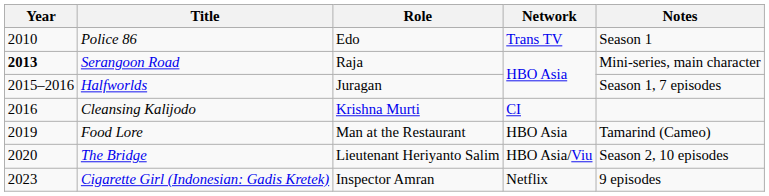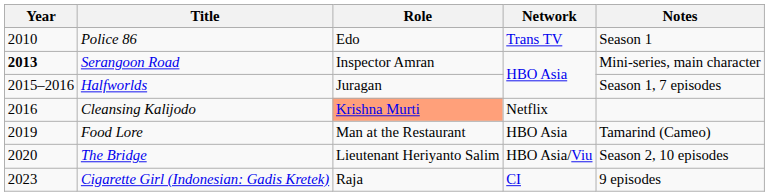 <table class="wikitable">
 <tr>
 <th>Year</th>
 <th>Title</th>
 <th>Role</th>
 <th>Network</th>
 <th class="unsortable">Notes</th>
 </tr>
 <tr>
 <td>2010</td>
 <td><em>Police 86</em></td>
 <td>Edo</td>
 <td><a href='#'>Trans TV</a></td>
 <td>Season 1</td>
 </tr>
 <tr>
 <td><strong>2013</strong></td>
 <td><em><a href='#'>Serangoon Road</a></em></td>
-<td>Raja</td>
+<td>Inspector Amran</td>
 <td rowspan=2><a href='#'>HBO Asia</a></td>
 <td>Mini-series, main character</td>
 </tr>
 <tr>
 <td>2015–2016</td>
 <td><em><a href='#'>Halfworlds</a></em></td>
 <td>Juragan</td>
 <td>Season 1, 7 episodes</td>
 </tr>
 <tr>
 <td>2016</td>
 <td><em>Cleansing Kalijodo</em></td>
-<td><a href='#'>Krishna Murti</a></td>
-<td><a href='#'>CI</a></td>
+<td style="background: lightsalmon;"><a href='#'>Krishna Murti</a></td>
+<td>Netflix</td>
 <td></td>
 </tr>
 <tr>
 <td>2019</td>
 <td><em>Food Lore</em></td>
 <td>Man at the Restaurant</td>
 <td>HBO Asia</td>
 <td>Tamarind (Cameo)</td>
 </tr>
 <tr>
 <td>2020</td>
 <td><em><a href='#'>The Bridge</a></em></td>
 <td>Lieutenant Heriyanto Salim</td>
 <td>HBO Asia/<a href='#'>Viu</a></td>
 <td>Season 2, 10 episodes</td>
 </tr>
 <tr>
 <td>2023</td>
 <td><em><a href='#'>Cigarette Girl (Indonesian: Gadis Kretek)</a></em></td>
-<td>Inspector Amran</td>
-<td>Netflix</td>
+<td>Raja</td>
+<td><a href='#'>CI</a></td>
 <td>9 episodes</td>
 </tr>
 </table>
